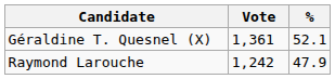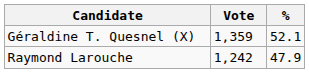 <table class="wikitable">
 <tr>
 <th bgcolor="#DDDDFF" width="200px">Candidate</th>
 <th bgcolor="#DDDDFF" width="50px">Vote</th>
 <th bgcolor="#DDDDFF" width="30px">%</th>
 </tr>
 <tr>
 <td>Géraldine T. Quesnel (X)</td>
-<td>1,361</td>
+<td>1,359</td>
 <td>52.1</td>
 </tr>
 <tr>
 <td>Raymond Larouche</td>
 <td>1,242</td>
 <td>47.9</td>
 </tr>
 </table>
